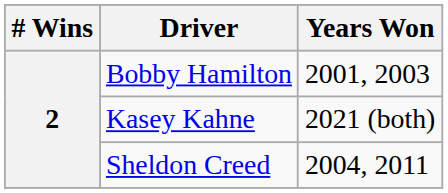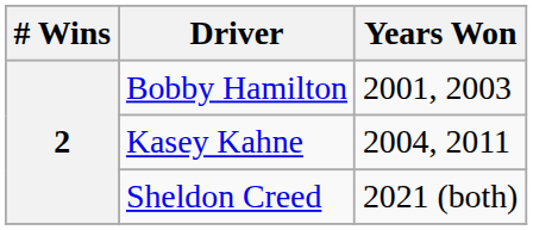 <table class="wikitable" style="font-size: 95%;">
 <tr>
 <th># Wins</th>
 <th>Driver</th>
 <th>Years Won</th>
 </tr>
 <tr>
 <th rowspan="3">2</th>
 <td><a href='#'>Bobby Hamilton</a></td>
 <td>2001, 2003</td>
 </tr>
 <tr>
 <td><a href='#'>Kasey Kahne</a></td>
-<td>2021 (both)</td>
+<td>2004, 2011</td>
 </tr>
 <tr>
 <td><a href='#'>Sheldon Creed</a></td>
-<td>2004, 2011</td>
+<td>2021 (both)</td>
 </tr>
 </table>
